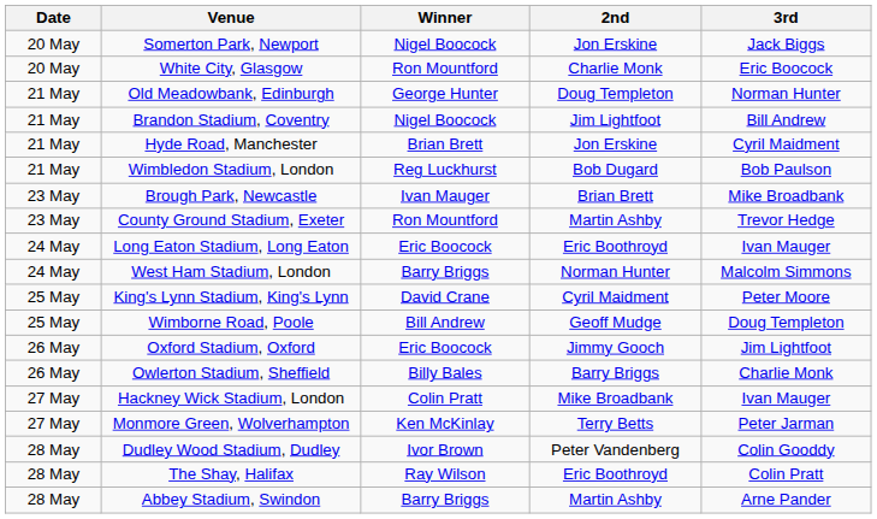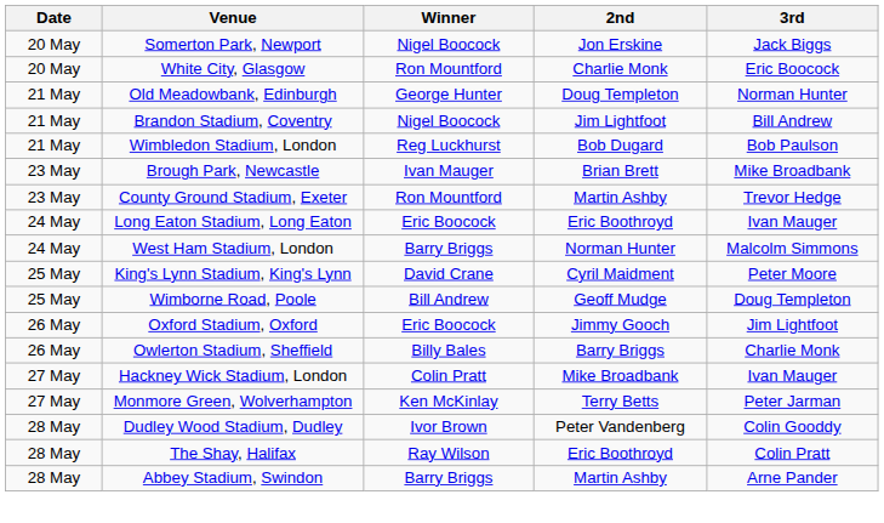 <table class="wikitable" style="text-align:center">
 <tr>
 <th width=100>Date</th>
 <th width=280>Venue</th>
 <th width=180>Winner</th>
 <th width=180>2nd</th>
 <th width=180>3rd</th>
 </tr>
 <tr>
 <td align=center>20 May</td>
 <td><a href='#'>Somerton Park</a>, <a href='#'>Newport</a></td>
 <td><a href='#'>Nigel Boocock</a></td>
 <td><a href='#'>Jon Erskine</a></td>
 <td><a href='#'>Jack Biggs</a></td>
 </tr>
 <tr>
 <td align=center>20 May</td>
 <td><a href='#'>White City</a>, <a href='#'>Glasgow</a></td>
 <td><a href='#'>Ron Mountford</a></td>
 <td><a href='#'>Charlie Monk</a></td>
 <td><a href='#'>Eric Boocock</a></td>
 </tr>
 <tr>
 <td align=center>21 May</td>
 <td><a href='#'>Old Meadowbank</a>, <a href='#'>Edinburgh</a></td>
 <td><a href='#'>George Hunter</a></td>
 <td><a href='#'>Doug Templeton</a></td>
 <td><a href='#'>Norman Hunter</a></td>
 </tr>
 <tr>
 <td align=center>21 May</td>
 <td><a href='#'>Brandon Stadium</a>, <a href='#'>Coventry</a></td>
 <td><a href='#'>Nigel Boocock</a></td>
 <td><a href='#'>Jim Lightfoot</a></td>
 <td><a href='#'>Bill Andrew</a></td>
-</tr>
-<tr>
-<td align=center>21 May</td>
-<td><a href='#'>Hyde Road</a>, Manchester</td>
-<td><a href='#'>Brian Brett</a></td>
-<td><a href='#'>Jon Erskine</a></td>
-<td><a href='#'>Cyril Maidment</a></td>
 </tr>
 <tr>
 <td align=center>21 May</td>
 <td><a href='#'>Wimbledon Stadium</a>, London</td>
 <td><a href='#'>Reg Luckhurst</a></td>
 <td><a href='#'>Bob Dugard</a></td>
 <td><a href='#'>Bob Paulson</a></td>
 </tr>
 <tr>
 <td align=center>23 May</td>
 <td><a href='#'>Brough Park</a>, <a href='#'>Newcastle</a></td>
 <td><a href='#'>Ivan Mauger</a></td>
 <td><a href='#'>Brian Brett</a></td>
 <td><a href='#'>Mike Broadbank</a></td>
 </tr>
 <tr>
 <td align=center>23 May</td>
 <td><a href='#'>County Ground Stadium</a>, <a href='#'>Exeter</a></td>
 <td><a href='#'>Ron Mountford</a></td>
 <td><a href='#'>Martin Ashby</a></td>
 <td><a href='#'>Trevor Hedge</a></td>
 </tr>
 <tr>
 <td align=center>24 May</td>
 <td><a href='#'>Long Eaton Stadium</a>, <a href='#'>Long Eaton</a></td>
 <td><a href='#'>Eric Boocock</a></td>
 <td><a href='#'>Eric Boothroyd</a></td>
 <td><a href='#'>Ivan Mauger</a></td>
 </tr>
 <tr>
 <td align=center>24 May</td>
 <td><a href='#'>West Ham Stadium</a>, London</td>
 <td><a href='#'>Barry Briggs</a></td>
 <td><a href='#'>Norman Hunter</a></td>
 <td><a href='#'>Malcolm Simmons</a></td>
 </tr>
 <tr>
 <td align=center>25 May</td>
 <td><a href='#'>King's Lynn Stadium</a>, <a href='#'>King's Lynn</a></td>
 <td><a href='#'>David Crane</a></td>
 <td><a href='#'>Cyril Maidment</a></td>
 <td><a href='#'>Peter Moore</a></td>
 </tr>
 <tr>
 <td align=center>25 May</td>
 <td><a href='#'>Wimborne Road</a>, <a href='#'>Poole</a></td>
 <td><a href='#'>Bill Andrew</a></td>
 <td><a href='#'>Geoff Mudge</a></td>
 <td><a href='#'>Doug Templeton</a></td>
 </tr>
 <tr>
 <td align=center>26 May</td>
 <td><a href='#'>Oxford Stadium</a>, <a href='#'>Oxford</a></td>
 <td><a href='#'>Eric Boocock</a></td>
 <td><a href='#'>Jimmy Gooch</a></td>
 <td><a href='#'>Jim Lightfoot</a></td>
 </tr>
 <tr>
 <td align=center>26 May</td>
 <td><a href='#'>Owlerton Stadium</a>, <a href='#'>Sheffield</a></td>
 <td><a href='#'>Billy Bales</a></td>
 <td><a href='#'>Barry Briggs</a></td>
 <td><a href='#'>Charlie Monk</a></td>
 </tr>
 <tr>
 <td align=center>27 May</td>
 <td><a href='#'>Hackney Wick Stadium</a>, London</td>
 <td><a href='#'>Colin Pratt</a></td>
 <td><a href='#'>Mike Broadbank</a></td>
 <td><a href='#'>Ivan Mauger</a></td>
 </tr>
 <tr>
 <td align=center>27 May</td>
 <td><a href='#'>Monmore Green</a>, <a href='#'>Wolverhampton</a></td>
 <td><a href='#'>Ken McKinlay</a></td>
 <td><a href='#'>Terry Betts</a></td>
 <td><a href='#'>Peter Jarman</a></td>
 </tr>
 <tr>
 <td align=center>28 May</td>
 <td><a href='#'>Dudley Wood Stadium</a>, <a href='#'>Dudley</a></td>
 <td><a href='#'>Ivor Brown</a></td>
 <td>Peter Vandenberg</td>
 <td><a href='#'>Colin Gooddy</a></td>
 </tr>
 <tr>
 <td align=center>28 May</td>
 <td><a href='#'>The Shay</a>, <a href='#'>Halifax</a></td>
 <td><a href='#'>Ray Wilson</a></td>
 <td><a href='#'>Eric Boothroyd</a></td>
 <td><a href='#'>Colin Pratt</a></td>
 </tr>
 <tr>
 <td align=center>28 May</td>
 <td><a href='#'>Abbey Stadium</a>, <a href='#'>Swindon</a></td>
 <td><a href='#'>Barry Briggs</a></td>
 <td><a href='#'>Martin Ashby</a></td>
 <td><a href='#'>Arne Pander</a></td>
 </tr>
 </table>
